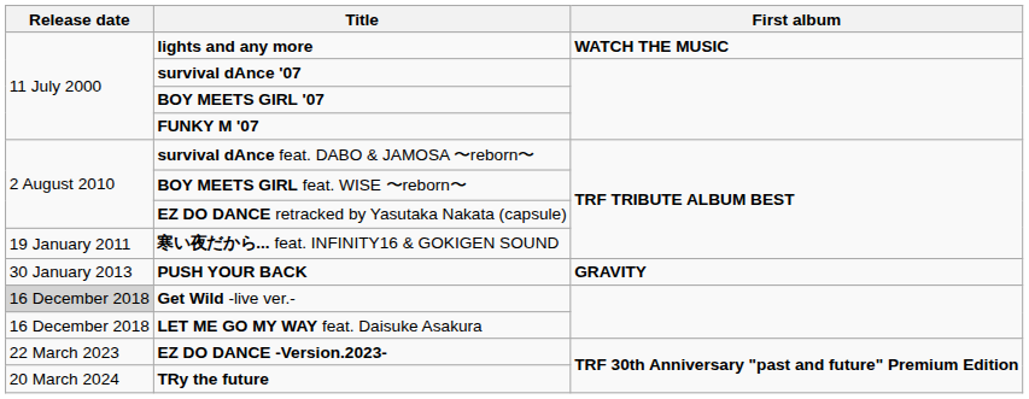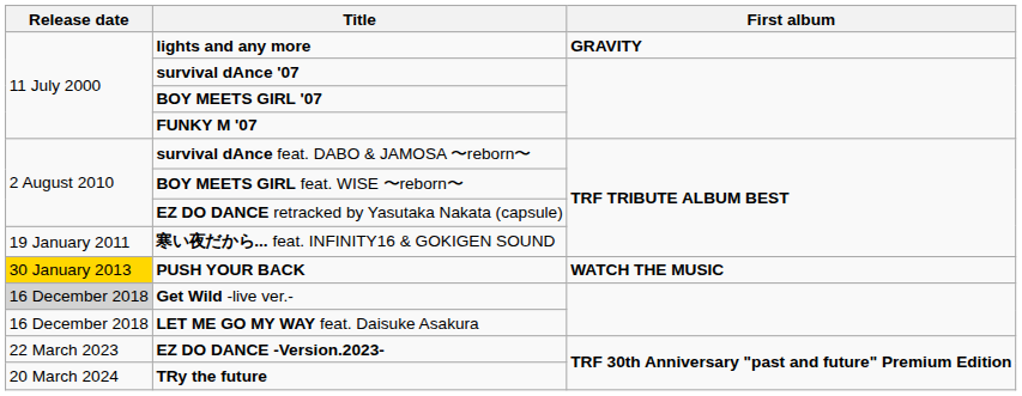 <table class="wikitable" style="font-size:small;">
 <tr>
 <th>Release date</th>
 <th>Title</th>
 <th>First album</th>
 </tr>
 <tr>
 <td rowspan="4">11 July 2000</td>
 <td><strong>lights and any more</strong></td>
-<td><strong>WATCH THE MUSIC</strong></td>
+<td><strong>GRAVITY</strong></td>
 </tr>
 <tr>
 <td><strong>survival dAnce '07</strong></td>
 <td rowspan="3"></td>
 </tr>
 <tr>
 <td><strong>BOY MEETS GIRL '07</strong></td>
 </tr>
 <tr>
 <td><strong>FUNKY M '07</strong></td>
 </tr>
 <tr>
 <td rowspan="3">2 August 2010</td>
 <td><strong>survival dAnce</strong> feat. DABO & JAMOSA 〜reborn〜</td>
 <td rowspan="4"><strong>TRF TRIBUTE ALBUM BEST</strong></td>
 </tr>
 <tr>
 <td><strong>BOY MEETS GIRL</strong> feat. WISE 〜reborn〜</td>
 </tr>
 <tr>
 <td><strong>EZ DO DANCE</strong> retracked by Yasutaka Nakata (capsule)</td>
 </tr>
 <tr>
 <td>19 January 2011</td>
 <td><strong>寒い夜だから...</strong> feat. INFINITY16 & GOKIGEN SOUND</td>
 </tr>
 <tr>
-<td>30 January 2013</td>
+<td style="background: gold;">30 January 2013</td>
 <td><strong>PUSH YOUR BACK</strong></td>
-<td><strong>GRAVITY</strong></td>
+<td><strong>WATCH THE MUSIC</strong></td>
 </tr>
 <tr>
 <td style="background: lightgrey;">16 December 2018</td>
 <td><strong>Get Wild</strong> -live ver.-</td>
 <td rowspan="2"></td>
 </tr>
 <tr>
 <td>16 December 2018</td>
 <td><strong>LET ME GO MY WAY</strong> feat. Daisuke Asakura</td>
 </tr>
 <tr>
 <td>22 March 2023</td>
 <td><strong>EZ DO DANCE -Version.2023-</strong></td>
 <td rowspan="2"><strong>TRF 30th Anniversary "past and future" Premium Edition</strong></td>
 </tr>
 <tr>
 <td>20 March 2024</td>
 <td><strong>TRy the future</strong></td>
 </tr>
 </table>
